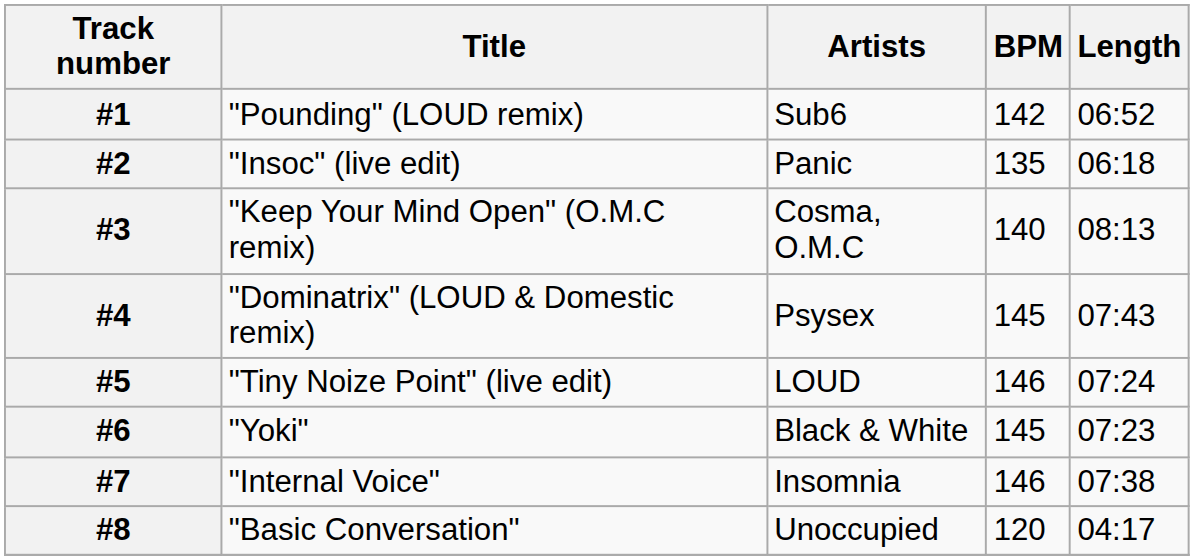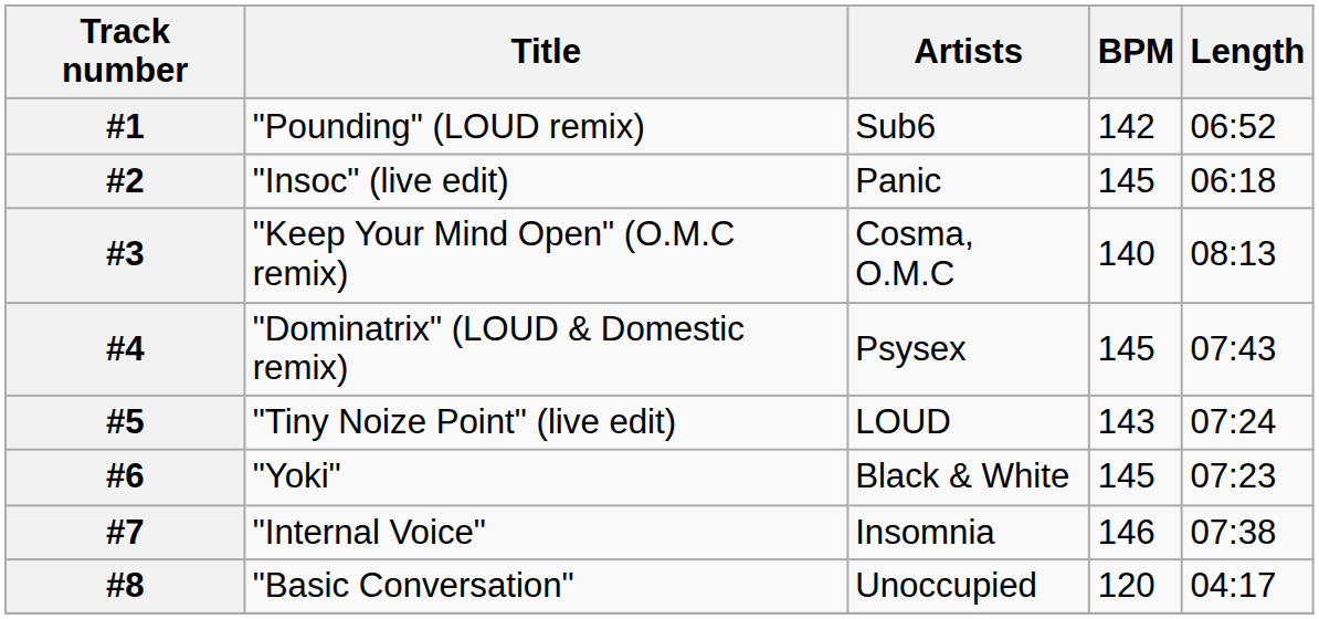 <table border="1" class="wikitable">
 <tr>
 <th>Track number</th>
 <th>Title</th>
 <th>Artists</th>
 <th>BPM</th>
 <th>Length</th>
 </tr>
 <tr>
 <th>#1</th>
 <td>"Pounding" (LOUD remix)</td>
 <td>Sub6</td>
 <td>142</td>
 <td>06:52</td>
 </tr>
 <tr>
 <th>#2</th>
 <td>"Insoc" (live edit)</td>
 <td>Panic</td>
-<td>135</td>
+<td>145</td>
 <td>06:18</td>
 </tr>
 <tr>
 <th>#3</th>
 <td>"Keep Your Mind Open" (O.M.C remix)</td>
 <td>Cosma, O.M.C</td>
 <td>140</td>
 <td>08:13</td>
 </tr>
 <tr>
 <th>#4</th>
 <td>"Dominatrix" (LOUD & Domestic remix)</td>
 <td>Psysex</td>
 <td>145</td>
 <td>07:43</td>
 </tr>
 <tr>
 <th>#5</th>
 <td>"Tiny Noize Point" (live edit)</td>
 <td>LOUD</td>
-<td>146</td>
+<td>143</td>
 <td>07:24</td>
 </tr>
 <tr>
 <th>#6</th>
 <td>"Yoki"</td>
 <td>Black & White</td>
 <td>145</td>
 <td>07:23</td>
 </tr>
 <tr>
 <th>#7</th>
 <td>"Internal Voice"</td>
 <td>Insomnia</td>
 <td>146</td>
 <td>07:38</td>
 </tr>
 <tr>
 <th>#8</th>
 <td>"Basic Conversation"</td>
 <td>Unoccupied</td>
 <td>120</td>
 <td>04:17</td>
 </tr>
 <tr>
 </tr>
 </table>
